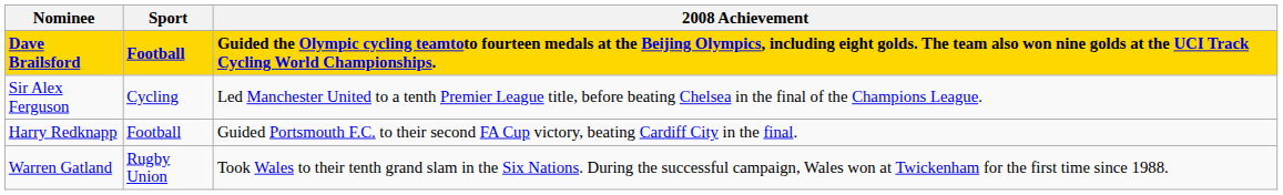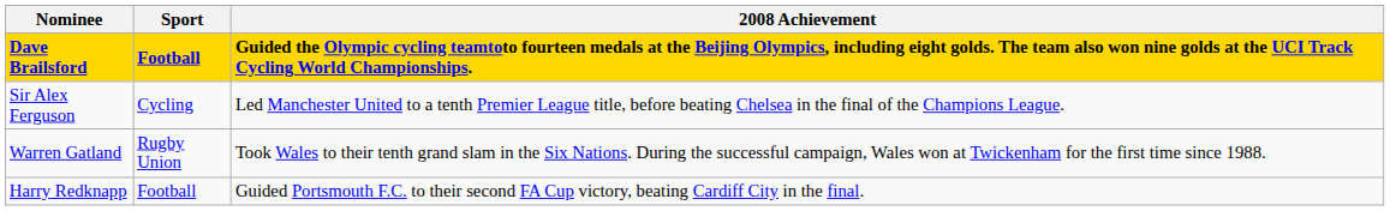 <table class="wikitable">
 <tr>
 <th>Nominee</th>
 <th>Sport</th>
 <th>2008 Achievement</th>
 </tr>
 <tr style="font-weight:bold; background:gold;">
 <td><a href='#'>Dave Brailsford</a></td>
 <td><a href='#'>Football</a></td>
 <td>Guided the <a href='#'>Olympic cycling teamto</a>to fourteen medals at the <a href='#'>Beijing Olympics</a>, including eight golds. The team also won nine golds at the <a href='#'>UCI Track Cycling World Championships</a>.</td>
 </tr>
 <tr>
 <td><a href='#'>Sir Alex Ferguson</a></td>
 <td><a href='#'>Cycling</a></td>
 <td>Led <a href='#'>Manchester United</a> to a tenth <a href='#'>Premier League</a> title, before beating <a href='#'>Chelsea</a> in the final of the <a href='#'>Champions League</a>.</td>
 </tr>
 <tr>
+<td><a href='#'>Warren Gatland</a></td>
+<td><a href='#'>Rugby Union</a></td>
+<td>Took <a href='#'>Wales</a> to their tenth grand slam in the <a href='#'>Six Nations</a>. During the successful campaign, Wales won at <a href='#'>Twickenham</a> for the first time since 1988.</td>
+</tr>
+<tr>
 <td><a href='#'>Harry Redknapp</a></td>
 <td><a href='#'>Football</a></td>
 <td>Guided <a href='#'>Portsmouth F.C.</a> to their second <a href='#'>FA Cup</a> victory, beating <a href='#'>Cardiff City</a> in the <a href='#'>final</a>.</td>
 </tr>
-<tr>
-<td><a href='#'>Warren Gatland</a></td>
-<td><a href='#'>Rugby Union</a></td>
-<td>Took <a href='#'>Wales</a> to their tenth grand slam in the <a href='#'>Six Nations</a>. During the successful campaign, Wales won at <a href='#'>Twickenham</a> for the first time since 1988.</td>
-</tr>
 </table>
